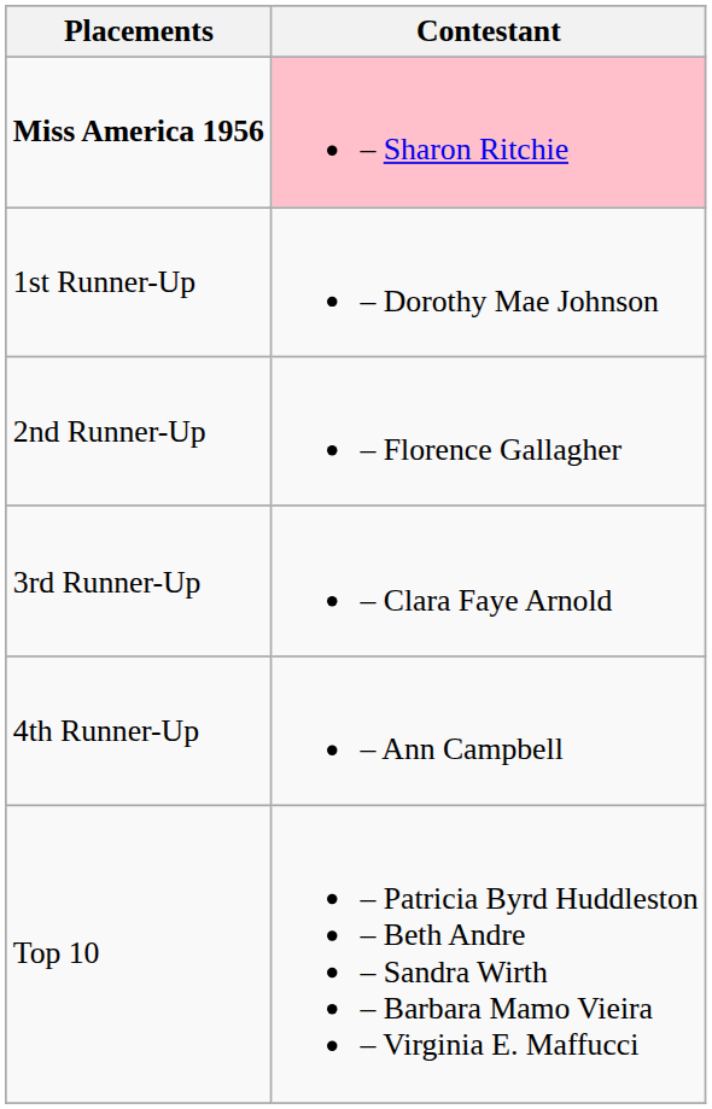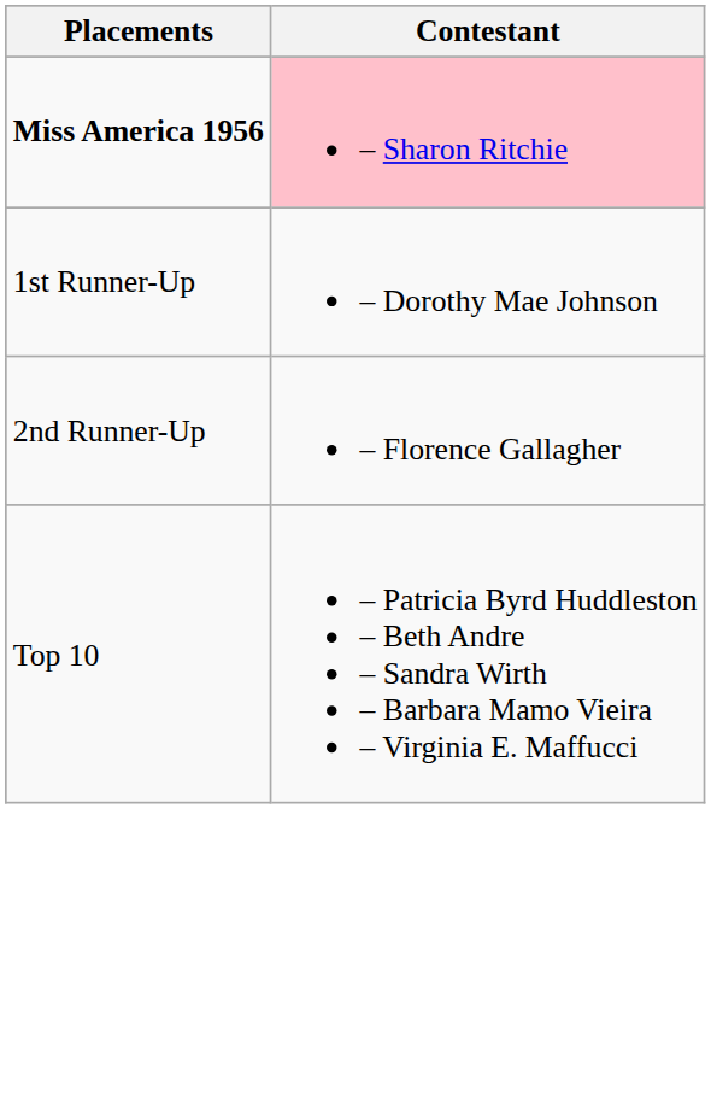 <table class="wikitable sortable" style="font-size: 95%;">
 <tr>
 <th>Placements</th>
 <th>Contestant</th>
 </tr>
 <tr>
 <td><strong>Miss America 1956</strong></td>
 <td style="background: pink;"><br><ul><li> – <a href='#'>Sharon Ritchie</a></li></ul></td>
 </tr>
 <tr>
 <td>1st Runner-Up</td>
 <td><br><ul><li> – Dorothy Mae Johnson</li></ul></td>
 </tr>
 <tr>
 <td>2nd Runner-Up</td>
 <td><br><ul><li> – Florence Gallagher</li></ul></td>
 </tr>
 <tr>
-<td>3rd Runner-Up</td>
-<td><br><ul><li> – Clara Faye Arnold</li></ul></td>
-</tr>
-<tr>
-<td>4th Runner-Up</td>
-<td><br><ul><li> – Ann Campbell</li></ul></td>
-</tr>
-<tr>
 <td>Top 10</td>
 <td><br><ul><li> – Patricia Byrd Huddleston</li><li> – Beth Andre</li><li> – Sandra Wirth</li><li> – Barbara Mamo Vieira</li><li> – Virginia E. Maffucci</li></ul></td>
 </tr>
 </table>
